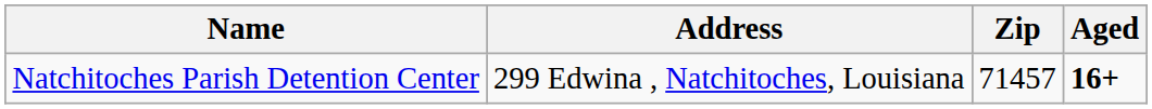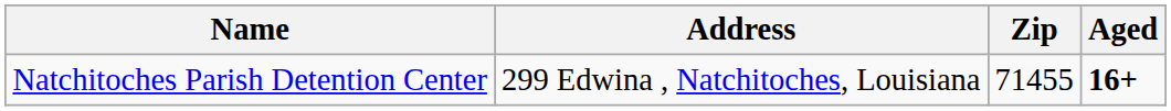 <table class="wikitable">
 <tr>
 <th>Name</th>
 <th>Address</th>
 <th>Zip</th>
 <th>Aged</th>
 </tr>
 <tr>
 <td><a href='#'>Natchitoches Parish Detention Center</a></td>
 <td>299 Edwina , <a href='#'>Natchitoches</a>, Louisiana</td>
-<td>71457</td>
+<td>71455</td>
 <td><strong>16+</strong></td>
 </tr>
 </table>
